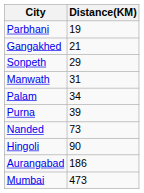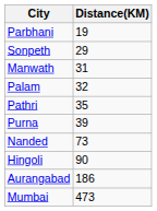 <table class="wikitable">
 <tr>
 <th>City</th>
 <th>Distance(KM)</th>
 </tr>
 <tr>
 <td><a href='#'>Parbhani</a></td>
 <td>19</td>
-</tr>
-<tr>
-<td><a href='#'>Gangakhed</a></td>
-<td>21</td>
 </tr>
 <tr>
 <td><a href='#'>Sonpeth</a></td>
 <td>29</td>
 </tr>
 <tr>
 <td><a href='#'>Manwath</a></td>
 <td>31</td>
 </tr>
 <tr>
 <td><a href='#'>Palam</a></td>
-<td>34</td>
+<td>32</td>
+</tr>
+<tr>
+<td><a href='#'>Pathri</a></td>
+<td>35</td>
 </tr>
 <tr>
 <td><a href='#'>Purna</a></td>
 <td>39</td>
 </tr>
 <tr>
 <td><a href='#'>Nanded</a></td>
 <td>73</td>
 </tr>
 <tr>
 <td><a href='#'>Hingoli</a></td>
 <td>90</td>
 </tr>
 <tr>
 <td><a href='#'>Aurangabad</a></td>
 <td>186</td>
 </tr>
 <tr>
 <td><a href='#'>Mumbai</a></td>
 <td>473</td>
 </tr>
 </table>
